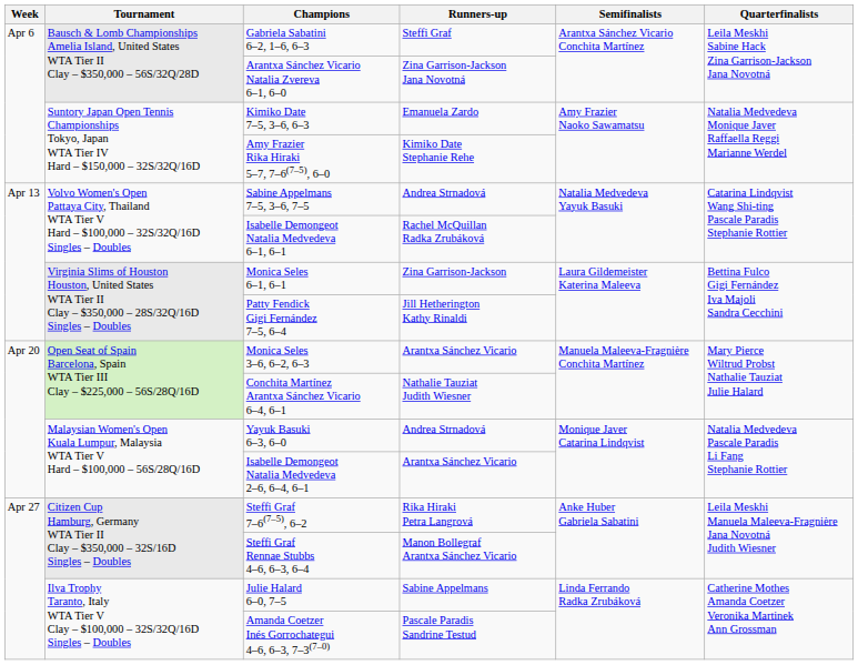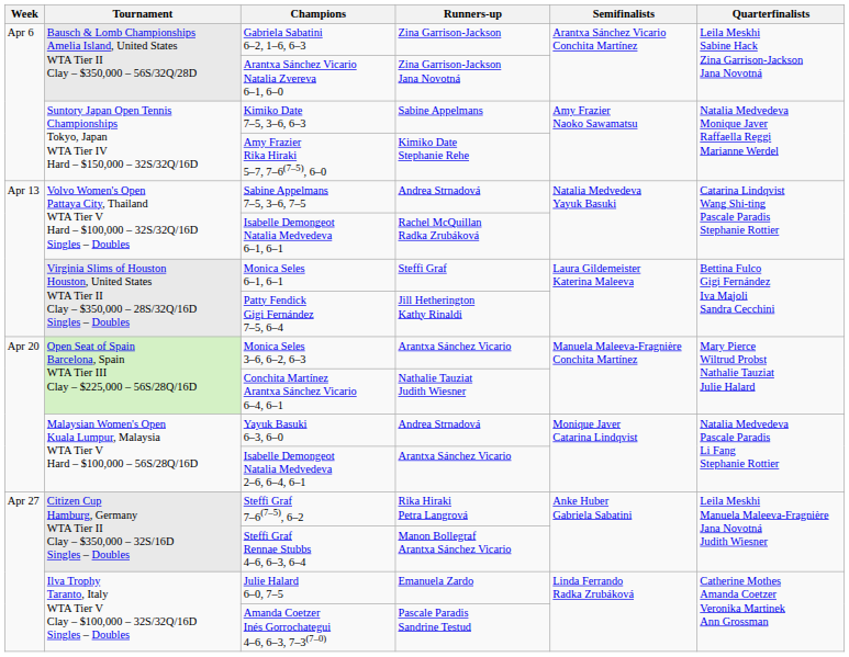 <table class=wikitable style=font-size:95%>
 <tr>
 <th style="width:46px;">Week</th>
 <th style="width:256px;">Tournament</th>
 <th style="width:200px;">Champions</th>
 <th style="width:200px;">Runners-up</th>
 <th style="width:190px;">Semifinalists</th>
 <th style="width:190px;">Quarterfinalists</th>
 </tr>
 <tr valign=top>
 <td rowspan=4>Apr 6</td>
 <td rowspan="2" style="background:#e9e9e9;"><a href='#'>Bausch & Lomb Championships</a><br><a href='#'>Amelia Island</a>, United States<br>WTA Tier II<br>Clay – $350,000 – 56S/32Q/28D</td>
 <td> <a href='#'>Gabriela Sabatini</a><br>6–2, 1–6, 6–3</td>
-<td> <a href='#'>Steffi Graf</a></td>
+<td> <a href='#'>Zina Garrison-Jackson</a></td>
 <td rowspan=2> <a href='#'>Arantxa Sánchez Vicario</a> <br>  <a href='#'>Conchita Martínez</a></td>
 <td rowspan=2> <a href='#'>Leila Meskhi</a> <br>  <a href='#'>Sabine Hack</a> <br>  <a href='#'>Zina Garrison-Jackson</a> <br>  <a href='#'>Jana Novotná</a></td>
 </tr>
 <tr valign=top>
 <td> <a href='#'>Arantxa Sánchez Vicario</a><br> <a href='#'>Natalia Zvereva</a><br>6–1, 6–0</td>
 <td> <a href='#'>Zina Garrison-Jackson</a><br> <a href='#'>Jana Novotná</a></td>
 </tr>
 <tr valign=top>
 <td rowspan="2"><a href='#'>Suntory Japan Open Tennis Championships</a><br>Tokyo, Japan<br>WTA Tier IV<br>Hard – $150,000 – 32S/32Q/16D</td>
 <td> <a href='#'>Kimiko Date</a><br>7–5, 3–6, 6–3</td>
-<td> <a href='#'>Emanuela Zardo</a></td>
+<td> <a href='#'>Sabine Appelmans</a></td>
 <td rowspan=2> <a href='#'>Amy Frazier</a> <br>  <a href='#'>Naoko Sawamatsu</a></td>
 <td rowspan=2> <a href='#'>Natalia Medvedeva</a> <br>  <a href='#'>Monique Javer</a> <br>  <a href='#'>Raffaella Reggi</a> <br>  <a href='#'>Marianne Werdel</a></td>
 </tr>
 <tr valign=top>
 <td> <a href='#'>Amy Frazier</a> <br>  <a href='#'>Rika Hiraki</a><br>5–7, 7–6<sup>(7–5)</sup>, 6–0</td>
 <td> <a href='#'>Kimiko Date</a><br> <a href='#'>Stephanie Rehe</a></td>
 </tr>
 <tr valign=top>
 <td rowspan=4>Apr 13</td>
 <td rowspan="2"><a href='#'>Volvo Women's Open</a><br><a href='#'>Pattaya City</a>, Thailand<br>WTA Tier V<br>Hard – $100,000 – 32S/32Q/16D<br><a href='#'>Singles</a> – <a href='#'>Doubles</a></td>
 <td> <a href='#'>Sabine Appelmans</a><br>7–5, 3–6, 7–5</td>
 <td> <a href='#'>Andrea Strnadová</a></td>
 <td rowspan=2> <a href='#'>Natalia Medvedeva</a> <br>  <a href='#'>Yayuk Basuki</a></td>
 <td rowspan=2> <a href='#'>Catarina Lindqvist</a> <br>  <a href='#'>Wang Shi-ting</a> <br>  <a href='#'>Pascale Paradis</a> <br>  <a href='#'>Stephanie Rottier</a></td>
 </tr>
 <tr valign=top>
 <td> <a href='#'>Isabelle Demongeot</a><br> <a href='#'>Natalia Medvedeva</a><br>6–1, 6–1</td>
 <td> <a href='#'>Rachel McQuillan</a><br> <a href='#'>Radka Zrubáková</a></td>
 </tr>
 <tr valign=top>
 <td rowspan="2" style="background:#e9e9e9;"><a href='#'>Virginia Slims of Houston</a><br><a href='#'>Houston</a>, United States<br>WTA Tier II<br>Clay – $350,000 – 28S/32Q/16D<br><a href='#'>Singles</a> – <a href='#'>Doubles</a></td>
 <td> <a href='#'>Monica Seles</a><br>6–1, 6–1</td>
-<td> <a href='#'>Zina Garrison-Jackson</a></td>
+<td> <a href='#'>Steffi Graf</a></td>
 <td rowspan=2> <a href='#'>Laura Gildemeister</a> <br>  <a href='#'>Katerina Maleeva</a></td>
 <td rowspan=2> <a href='#'>Bettina Fulco</a> <br>  <a href='#'>Gigi Fernández</a> <br>  <a href='#'>Iva Majoli</a> <br>  <a href='#'>Sandra Cecchini</a></td>
 </tr>
 <tr valign=top>
 <td> <a href='#'>Patty Fendick</a><br> <a href='#'>Gigi Fernández</a><br>7–5, 6–4</td>
 <td> <a href='#'>Jill Hetherington</a><br> <a href='#'>Kathy Rinaldi</a></td>
 </tr>
 <tr valign=top>
 <td rowspan=4>Apr 20</td>
 <td rowspan="2" style="background:#d4f1c5;"><a href='#'>Open Seat of Spain</a><br><a href='#'>Barcelona</a>, Spain<br>WTA Tier III<br>Clay – $225,000 – 56S/28Q/16D</td>
 <td> <a href='#'>Monica Seles</a><br>3–6, 6–2, 6–3</td>
 <td> <a href='#'>Arantxa Sánchez Vicario</a></td>
 <td rowspan=2> <a href='#'>Manuela Maleeva-Fragnière</a> <br>  <a href='#'>Conchita Martínez</a></td>
 <td rowspan=2> <a href='#'>Mary Pierce</a> <br>  <a href='#'>Wiltrud Probst</a> <br>  <a href='#'>Nathalie Tauziat</a> <br>  <a href='#'>Julie Halard</a></td>
 </tr>
 <tr valign=top>
 <td> <a href='#'>Conchita Martínez</a><br> <a href='#'>Arantxa Sánchez Vicario</a><br>6–4, 6–1</td>
 <td> <a href='#'>Nathalie Tauziat</a><br> <a href='#'>Judith Wiesner</a></td>
 </tr>
 <tr valign=top>
 <td rowspan="2"><a href='#'>Malaysian Women's Open</a><br><a href='#'>Kuala Lumpur</a>, Malaysia<br>WTA Tier V<br>Hard – $100,000 – 56S/28Q/16D</td>
 <td> <a href='#'>Yayuk Basuki</a><br>6–3, 6–0</td>
 <td> <a href='#'>Andrea Strnadová</a></td>
 <td rowspan=2> <a href='#'>Monique Javer</a> <br>  <a href='#'>Catarina Lindqvist</a></td>
 <td rowspan=2> <a href='#'>Natalia Medvedeva</a> <br>  <a href='#'>Pascale Paradis</a> <br>  <a href='#'>Li Fang</a> <br>  <a href='#'>Stephanie Rottier</a></td>
 </tr>
 <tr valign=top>
 <td> <a href='#'>Isabelle Demongeot</a><br> <a href='#'>Natalia Medvedeva</a><br>2–6, 6–4, 6–1</td>
 <td> <a href='#'>Arantxa Sánchez Vicario</a></td>
 </tr>
 <tr valign=top>
 <td rowspan=4>Apr 27</td>
 <td rowspan="2" style="background:#e9e9e9;"><a href='#'>Citizen Cup</a><br><a href='#'>Hamburg</a>, Germany<br>WTA Tier II<br>Clay – $350,000 – 32S/16D<br><a href='#'>Singles</a> – <a href='#'>Doubles</a></td>
 <td> <a href='#'>Steffi Graf</a><br>7–6<sup>(7–5)</sup>, 6–2</td>
 <td> <a href='#'>Rika Hiraki</a><br> <a href='#'>Petra Langrová</a></td>
 <td rowspan=2> <a href='#'>Anke Huber</a> <br>  <a href='#'>Gabriela Sabatini</a></td>
 <td rowspan=2> <a href='#'>Leila Meskhi</a> <br>  <a href='#'>Manuela Maleeva-Fragnière</a> <br>  <a href='#'>Jana Novotná</a> <br>  <a href='#'>Judith Wiesner</a></td>
 </tr>
 <tr valign=top>
 <td> <a href='#'>Steffi Graf</a><br> <a href='#'>Rennae Stubbs</a><br>4–6, 6–3, 6–4</td>
 <td> <a href='#'>Manon Bollegraf</a><br> <a href='#'>Arantxa Sánchez Vicario</a></td>
 </tr>
 <tr valign=top>
 <td rowspan="2"><a href='#'>Ilva Trophy</a><br><a href='#'>Taranto</a>, Italy<br>WTA Tier V<br>Clay – $100,000 – 32S/32Q/16D<br><a href='#'>Singles</a> – <a href='#'>Doubles</a></td>
 <td> <a href='#'>Julie Halard</a><br>6–0, 7–5</td>
-<td> <a href='#'>Sabine Appelmans</a></td>
+<td> <a href='#'>Emanuela Zardo</a></td>
 <td rowspan=2> <a href='#'>Linda Ferrando</a> <br>  <a href='#'>Radka Zrubáková</a></td>
 <td rowspan=2> <a href='#'>Catherine Mothes</a> <br>  <a href='#'>Amanda Coetzer</a> <br>  <a href='#'>Veronika Martinek</a> <br>  <a href='#'>Ann Grossman</a></td>
 </tr>
 <tr valign=top>
 <td> <a href='#'>Amanda Coetzer</a><br> <a href='#'>Inés Gorrochategui</a><br>4–6, 6–3, 7–3<sup>(7–0)</sup></td>
 <td> <a href='#'>Pascale Paradis</a><br> <a href='#'>Sandrine Testud</a></td>
 </tr>
 </table>
